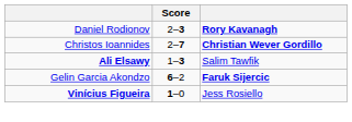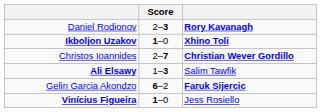 <table class="wikitable" style="text-align: center; font-size:90% ">
 <tr>
 <th align="right" width="200"></th>
 <th width="60">Score</th>
 <th align="left" width="200"></th>
 </tr>
 <tr>
 <td align=right><a href='#'>Daniel Rodionov</a> </td>
 <td align=center>2–<strong>3</strong></td>
 <td align=left><strong> <a href='#'>Rory Kavanagh</a></strong></td>
+</tr>
+<tr>
+<td align=right><strong><a href='#'>Ikboljon Uzakov</a> </strong></td>
+<td align=center><strong>1</strong>–0</td>
+<td align=left><strong> <a href='#'>Xhino Toli</a></strong></td>
 </tr>
 <tr>
 <td align=right><a href='#'>Christos Ioannides</a> </td>
 <td align=center>2–<strong>7</strong></td>
 <td align=left><strong> <a href='#'>Christian Wever Gordillo</a></strong></td>
 </tr>
 <tr>
 <td align=right><strong><a href='#'>Ali Elsawy</a> </strong></td>
 <td align=center>1–<strong>3</strong></td>
 <td align=left> <a href='#'>Salim Tawfik</a></td>
 </tr>
 <tr>
 <td align=right><a href='#'>Gelin Garcia Akondzo</a> </td>
 <td align=center><strong>6</strong>–2</td>
 <td align=left><strong> <a href='#'>Faruk Sijercic</a></strong></td>
 </tr>
 <tr>
 <td align=right><strong><a href='#'>Vinícius Figueira</a> </strong></td>
 <td align=center><strong>1</strong>–0</td>
 <td align=left> <a href='#'>Jess Rosiello</a></td>
 </tr>
 </table>
